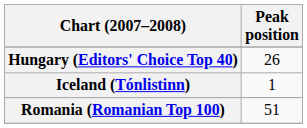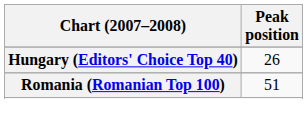 <table class="wikitable sortable plainrowheaders">
 <tr>
 <th>Chart (2007–2008)</th>
 <th>Peak<br>position</th>
 </tr>
 <tr>
 </tr>
 <tr>
 </tr>
 <tr>
 </tr>
 <tr>
 </tr>
 <tr>
 </tr>
 <tr>
 </tr>
 <tr>
 </tr>
 <tr>
 </tr>
 <tr>
 </tr>
 <tr>
 </tr>
 <tr>
 <th scope="row">Hungary (<a href='#'>Editors' Choice Top 40</a>)</th>
 <td align="center">26</td>
 </tr>
 <tr>
-<th scope="row">Iceland (<a href='#'>Tónlistinn</a>)</th>
-<td align="center">1</td>
-</tr>
-<tr>
 </tr>
 <tr>
 </tr>
 <tr>
 </tr>
 <tr>
 </tr>
 <tr>
 </tr>
 <tr>
 <th scope="row">Romania (<a href='#'>Romanian Top 100</a>)</th>
 <td align="center">51</td>
 </tr>
 <tr>
 </tr>
 <tr>
 </tr>
 <tr>
 </tr>
 <tr>
 </tr>
 <tr>
 </tr>
 <tr>
 </tr>
 <tr>
 </tr>
 </table>
